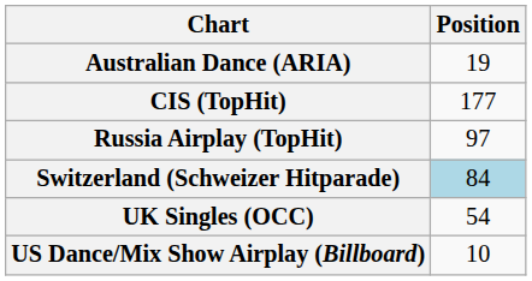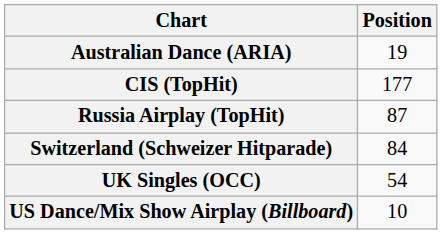 <table class="wikitable sortable plainrowheaders" style="text-align:center">
 <tr>
 <th scope="col">Chart</th>
 <th scope="col">Position</th>
 </tr>
 <tr>
 <th scope="row">Australian Dance (ARIA)</th>
 <td>19</td>
 </tr>
 <tr>
 <th scope="row">CIS (TopHit)</th>
 <td>177</td>
 </tr>
 <tr>
 <th scope="row">Russia Airplay (TopHit)<br><em></em></th>
-<td>97</td>
+<td>87</td>
 </tr>
 <tr>
 <th scope="row">Switzerland (Schweizer Hitparade)</th>
-<td style="background: lightblue;">84</td>
+<td>84</td>
 </tr>
 <tr>
 <th scope="row">UK Singles (OCC)</th>
 <td>54</td>
 </tr>
 <tr>
 <th scope="row">US Dance/Mix Show Airplay (<em>Billboard</em>)</th>
 <td>10</td>
 </tr>
 </table>
